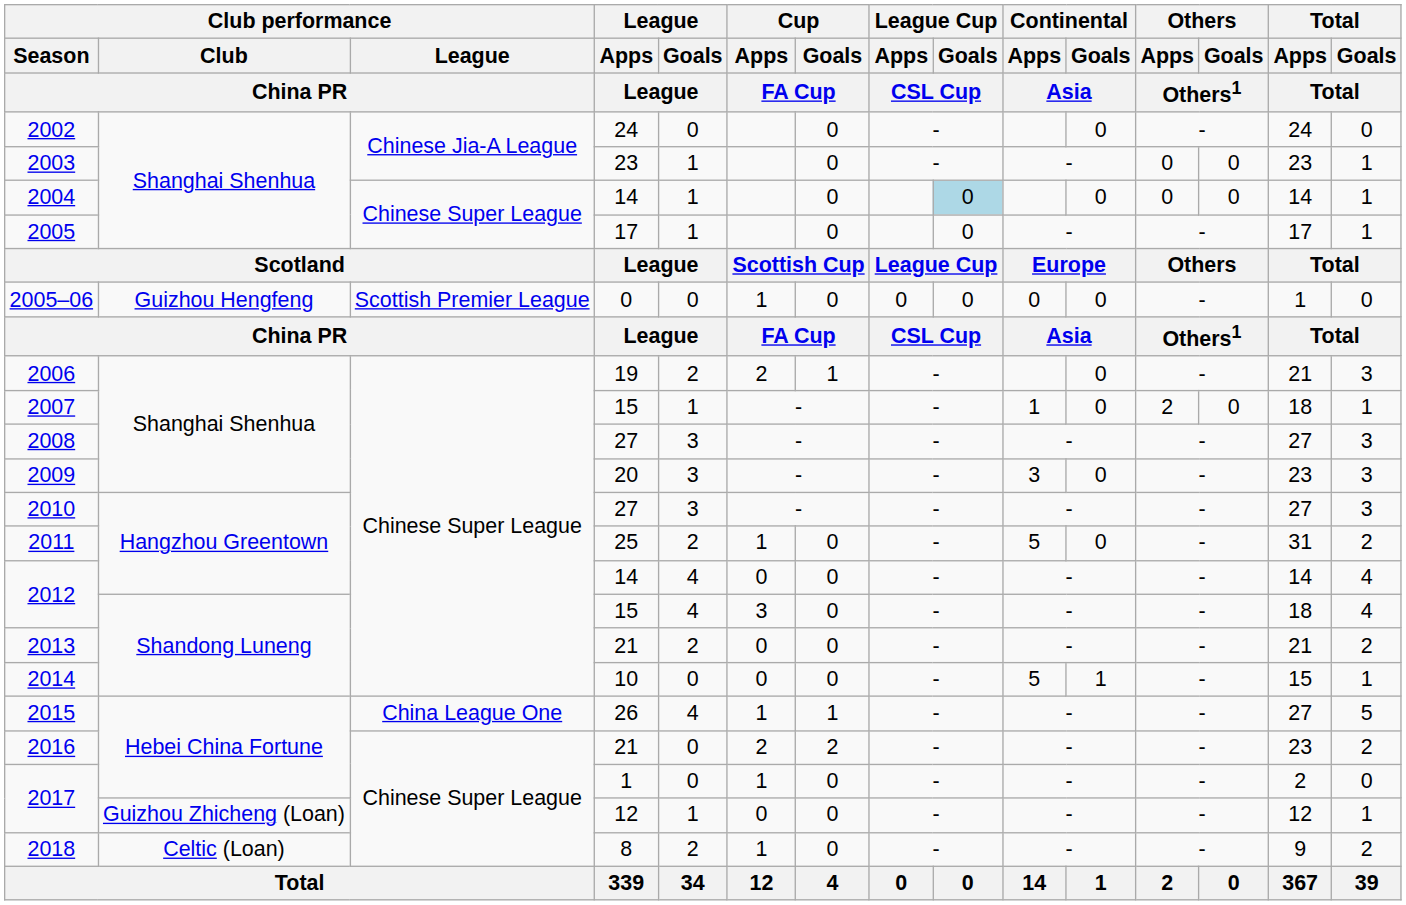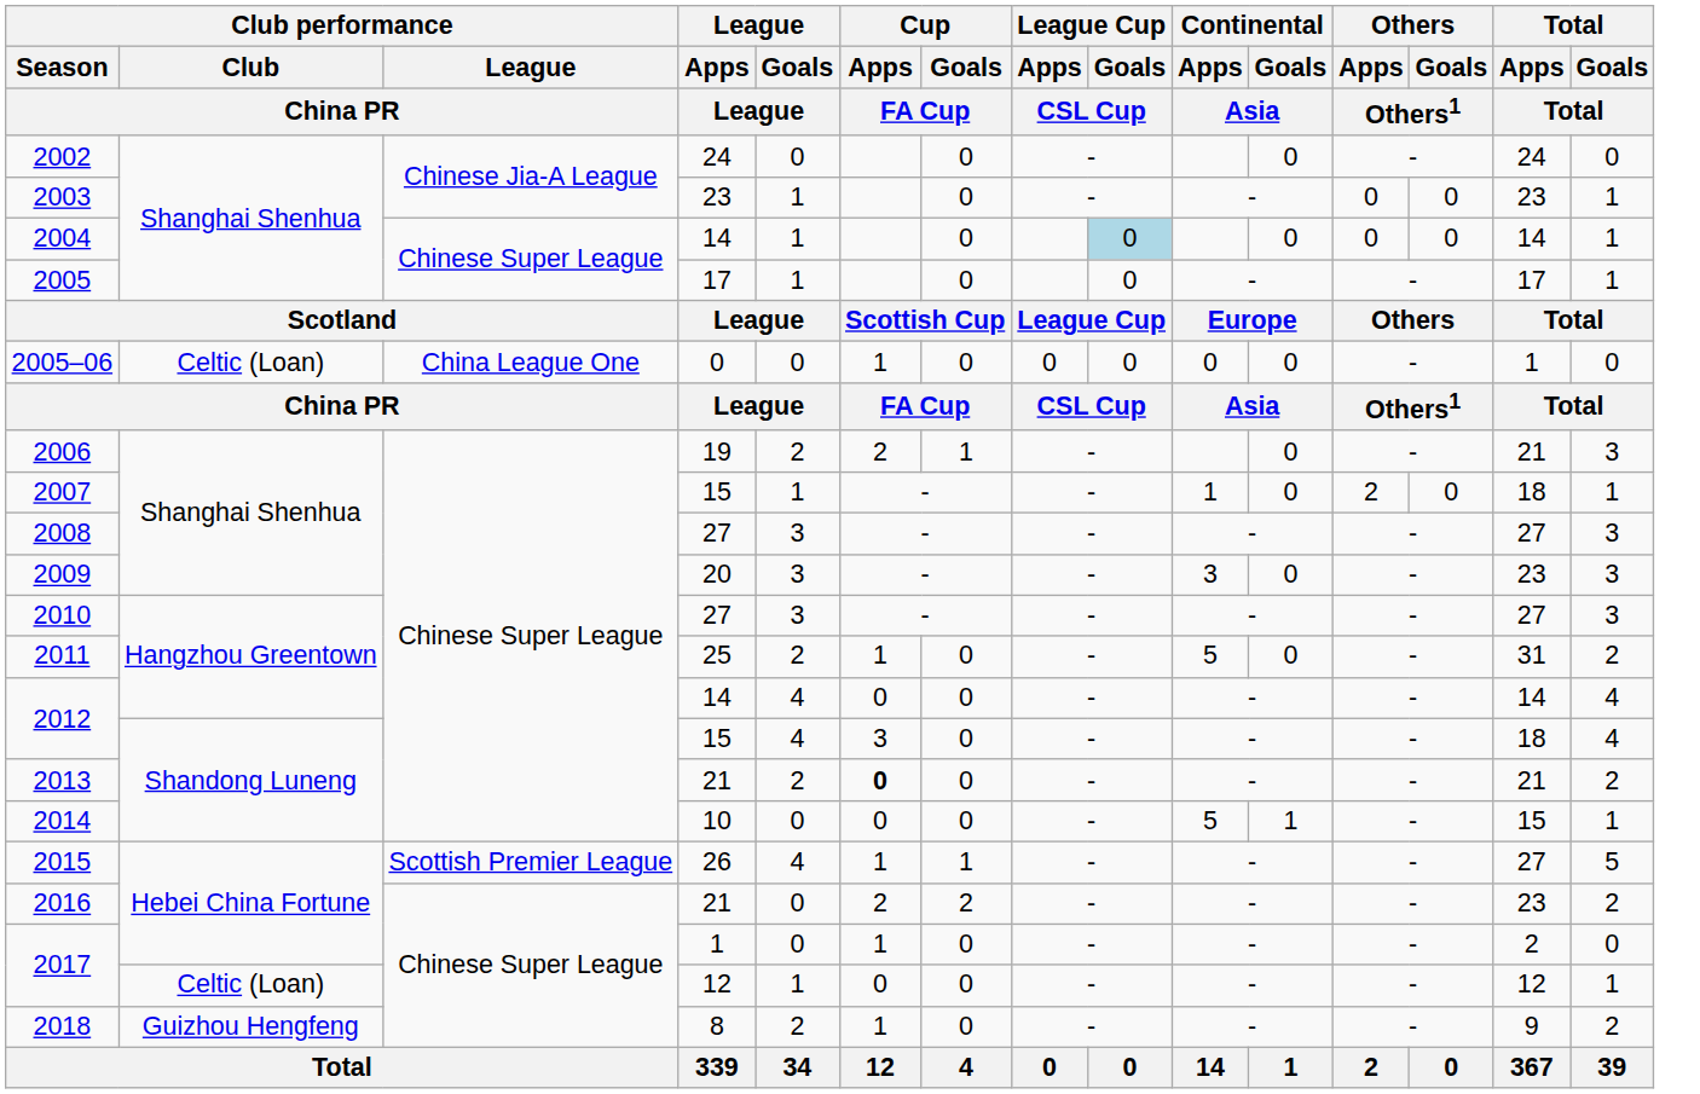 <table class="wikitable" style="text-align:center">
 <tr>
 <th colspan=3>Club performance</th>
 <th colspan=2>League</th>
 <th colspan=2>Cup</th>
 <th colspan=2>League Cup</th>
 <th colspan=2>Continental</th>
 <th colspan=2>Others</th>
 <th colspan=2>Total</th>
 </tr>
 <tr>
 <th>Season</th>
 <th>Club</th>
 <th>League</th>
 <th>Apps</th>
 <th>Goals</th>
 <th>Apps</th>
 <th>Goals</th>
 <th>Apps</th>
 <th>Goals</th>
 <th>Apps</th>
 <th>Goals</th>
 <th>Apps</th>
 <th>Goals</th>
 <th>Apps</th>
 <th>Goals</th>
 </tr>
 <tr>
 <th colspan=3>China PR</th>
 <th colspan=2>League</th>
 <th colspan=2><a href='#'>FA Cup</a></th>
 <th colspan=2><a href='#'>CSL Cup</a></th>
 <th colspan=2><a href='#'>Asia</a></th>
 <th colspan=2>Others<sup>1</sup></th>
 <th colspan=2>Total</th>
 </tr>
 <tr>
 <td><a href='#'>2002</a></td>
 <td rowspan="4"><a href='#'>Shanghai Shenhua</a></td>
 <td rowspan="2"><a href='#'>Chinese Jia-A League</a></td>
 <td>24</td>
 <td>0</td>
 <td></td>
 <td>0</td>
 <td colspan="2">-</td>
 <td></td>
 <td>0</td>
 <td colspan="2">-</td>
 <td>24</td>
 <td>0</td>
 </tr>
 <tr>
 <td><a href='#'>2003</a></td>
 <td>23</td>
 <td>1</td>
 <td></td>
 <td>0</td>
 <td colspan="2">-</td>
 <td colspan="2">-</td>
 <td>0</td>
 <td>0</td>
 <td>23</td>
 <td>1</td>
 </tr>
 <tr>
 <td><a href='#'>2004</a></td>
 <td rowspan="2"><a href='#'>Chinese Super League</a></td>
 <td>14</td>
 <td>1</td>
 <td></td>
 <td>0</td>
 <td></td>
 <td style="background: lightblue;">0</td>
 <td></td>
 <td>0</td>
 <td>0</td>
 <td>0</td>
 <td>14</td>
 <td>1</td>
 </tr>
 <tr>
 <td><a href='#'>2005</a></td>
 <td>17</td>
 <td>1</td>
 <td></td>
 <td>0</td>
 <td></td>
 <td>0</td>
 <td colspan="2">-</td>
 <td colspan="2">-</td>
 <td>17</td>
 <td>1</td>
 </tr>
 <tr>
 <th colspan=3>Scotland</th>
 <th colspan=2>League</th>
 <th colspan=2><a href='#'>Scottish Cup</a></th>
 <th colspan=2><a href='#'>League Cup</a></th>
 <th colspan=2><a href='#'>Europe</a></th>
 <th colspan=2>Others</th>
 <th colspan=2>Total</th>
 </tr>
 <tr>
 <td><a href='#'>2005–06</a></td>
-<td><a href='#'>Guizhou Hengfeng</a></td>
-<td><a href='#'>Scottish Premier League</a></td>
+<td><a href='#'>Celtic</a> (Loan)</td>
+<td><a href='#'>China League One</a></td>
 <td>0</td>
 <td>0</td>
 <td>1</td>
 <td>0</td>
 <td>0</td>
 <td>0</td>
 <td>0</td>
 <td>0</td>
 <td colspan="2">-</td>
 <td>1</td>
 <td>0</td>
 </tr>
 <tr>
 <th colspan=3>China PR</th>
 <th colspan=2>League</th>
 <th colspan=2><a href='#'>FA Cup</a></th>
 <th colspan=2><a href='#'>CSL Cup</a></th>
 <th colspan=2><a href='#'>Asia</a></th>
 <th colspan=2>Others<sup>1</sup></th>
 <th colspan=2>Total</th>
 </tr>
 <tr>
 <td><a href='#'>2006</a></td>
 <td rowspan="4">Shanghai Shenhua</td>
 <td rowspan="10">Chinese Super League</td>
 <td>19</td>
 <td>2</td>
 <td>2</td>
 <td>1</td>
 <td colspan="2">-</td>
 <td></td>
 <td>0</td>
 <td colspan="2">-</td>
 <td>21</td>
 <td>3</td>
 </tr>
 <tr>
 <td><a href='#'>2007</a></td>
 <td>15</td>
 <td>1</td>
 <td colspan="2">-</td>
 <td colspan="2">-</td>
 <td>1</td>
 <td>0</td>
 <td>2</td>
 <td>0</td>
 <td>18</td>
 <td>1</td>
 </tr>
 <tr>
 <td><a href='#'>2008</a></td>
 <td>27</td>
 <td>3</td>
 <td colspan="2">-</td>
 <td colspan="2">-</td>
 <td colspan="2">-</td>
 <td colspan="2">-</td>
 <td>27</td>
 <td>3</td>
 </tr>
 <tr>
 <td><a href='#'>2009</a></td>
 <td>20</td>
 <td>3</td>
 <td colspan="2">-</td>
 <td colspan="2">-</td>
 <td>3</td>
 <td>0</td>
 <td colspan="2">-</td>
 <td>23</td>
 <td>3</td>
 </tr>
 <tr>
 <td><a href='#'>2010</a></td>
 <td rowspan="3"><a href='#'>Hangzhou Greentown</a></td>
 <td>27</td>
 <td>3</td>
 <td colspan="2">-</td>
 <td colspan="2">-</td>
 <td colspan="2">-</td>
 <td colspan="2">-</td>
 <td>27</td>
 <td>3</td>
 </tr>
 <tr>
 <td><a href='#'>2011</a></td>
 <td>25</td>
 <td>2</td>
 <td>1</td>
 <td>0</td>
 <td colspan="2">-</td>
 <td>5</td>
 <td>0</td>
 <td colspan="2">-</td>
 <td>31</td>
 <td>2</td>
 </tr>
 <tr>
 <td rowspan="2"><a href='#'>2012</a></td>
 <td>14</td>
 <td>4</td>
 <td>0</td>
 <td>0</td>
 <td colspan="2">-</td>
 <td colspan="2">-</td>
 <td colspan="2">-</td>
 <td>14</td>
 <td>4</td>
 </tr>
 <tr>
 <td rowspan="3"><a href='#'>Shandong Luneng</a></td>
 <td>15</td>
 <td>4</td>
 <td>3</td>
 <td>0</td>
 <td colspan="2">-</td>
 <td colspan="2">-</td>
 <td colspan="2">-</td>
 <td>18</td>
 <td>4</td>
 </tr>
 <tr>
 <td><a href='#'>2013</a></td>
 <td>21</td>
 <td>2</td>
-<td>0</td>
+<td><strong>0</strong></td>
 <td>0</td>
 <td colspan="2">-</td>
 <td colspan="2">-</td>
 <td colspan="2">-</td>
 <td>21</td>
 <td>2</td>
 </tr>
 <tr>
 <td><a href='#'>2014</a></td>
 <td>10</td>
 <td>0</td>
 <td>0</td>
 <td>0</td>
 <td colspan="2">-</td>
 <td>5</td>
 <td>1</td>
 <td colspan="2">-</td>
 <td>15</td>
 <td>1</td>
 </tr>
 <tr>
 <td><a href='#'>2015</a></td>
 <td rowspan="3"><a href='#'>Hebei China Fortune</a></td>
-<td><a href='#'>China League One</a></td>
+<td><a href='#'>Scottish Premier League</a></td>
 <td>26</td>
 <td>4</td>
 <td>1</td>
 <td>1</td>
 <td colspan="2">-</td>
 <td colspan="2">-</td>
 <td colspan="2">-</td>
 <td>27</td>
 <td>5</td>
 </tr>
 <tr>
 <td><a href='#'>2016</a></td>
 <td rowspan="4">Chinese Super League</td>
 <td>21</td>
 <td>0</td>
 <td>2</td>
 <td>2</td>
 <td colspan="2">-</td>
 <td colspan="2">-</td>
 <td colspan="2">-</td>
 <td>23</td>
 <td>2</td>
 </tr>
 <tr>
 <td rowspan="2"><a href='#'>2017</a></td>
 <td>1</td>
 <td>0</td>
 <td>1</td>
 <td>0</td>
 <td colspan="2">-</td>
 <td colspan="2">-</td>
 <td colspan="2">-</td>
 <td>2</td>
 <td>0</td>
 </tr>
 <tr>
-<td><a href='#'>Guizhou Zhicheng</a> (Loan)</td>
+<td><a href='#'>Celtic</a> (Loan)</td>
 <td>12</td>
 <td>1</td>
 <td>0</td>
 <td>0</td>
 <td colspan="2">-</td>
 <td colspan="2">-</td>
 <td colspan="2">-</td>
 <td>12</td>
 <td>1</td>
 </tr>
 <tr>
 <td><a href='#'>2018</a></td>
-<td><a href='#'>Celtic</a> (Loan)</td>
+<td><a href='#'>Guizhou Hengfeng</a></td>
 <td>8</td>
 <td>2</td>
 <td>1</td>
 <td>0</td>
 <td colspan="2">-</td>
 <td colspan="2">-</td>
 <td colspan="2">-</td>
 <td>9</td>
 <td>2</td>
 </tr>
 <tr>
 <th colspan=3>Total</th>
 <th>339</th>
 <th>34</th>
 <th>12</th>
 <th>4</th>
 <th>0</th>
 <th>0</th>
 <th>14</th>
 <th>1</th>
 <th>2</th>
 <th>0</th>
 <th>367</th>
 <th>39</th>
 </tr>
 </table>
